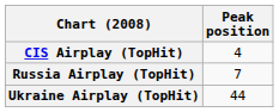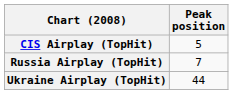 <table class="wikitable sortable plainrowheaders" style="text-align:center">
 <tr>
 <th scope="col">Chart (2008)</th>
 <th scope="col">Peak<br>position</th>
 </tr>
 <tr>
 <th scope="row"><a href='#'>CIS</a> Airplay (TopHit)</th>
-<td>4</td>
+<td>5</td>
 </tr>
 <tr>
 <th scope="row">Russia Airplay (TopHit)</th>
 <td>7</td>
 </tr>
 <tr>
 <th scope="row">Ukraine Airplay (TopHit)</th>
 <td>44</td>
 </tr>
 </table>
